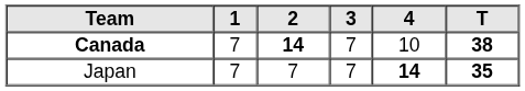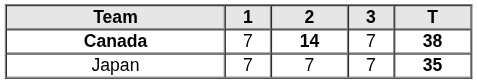 <table border=1 cellspacing=0 width=425 style="margin-left:3em;">
 <tr style="text-align:center; background-color:#e6e6e6;">
 <th>Team</th>
 <th>1</th>
 <th>2</th>
 <th>3</th>
-<th>4</th>
 <th>T</th>
 </tr>
 <tr style="text-align:center">
 <td><strong> Canada</strong></td>
 <td>7</td>
 <td><strong>14</strong></td>
 <td>7</td>
-<td>10</td>
 <th>38</th>
 </tr>
 <tr style="text-align:center">
 <td> Japan</td>
 <td>7</td>
 <td>7</td>
 <td>7</td>
-<td><strong>14</strong></td>
 <th>35</th>
 </tr>
 </table>
